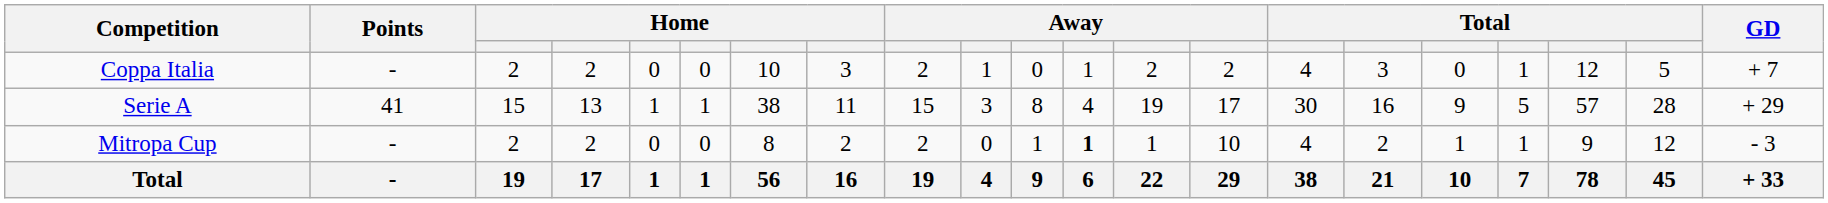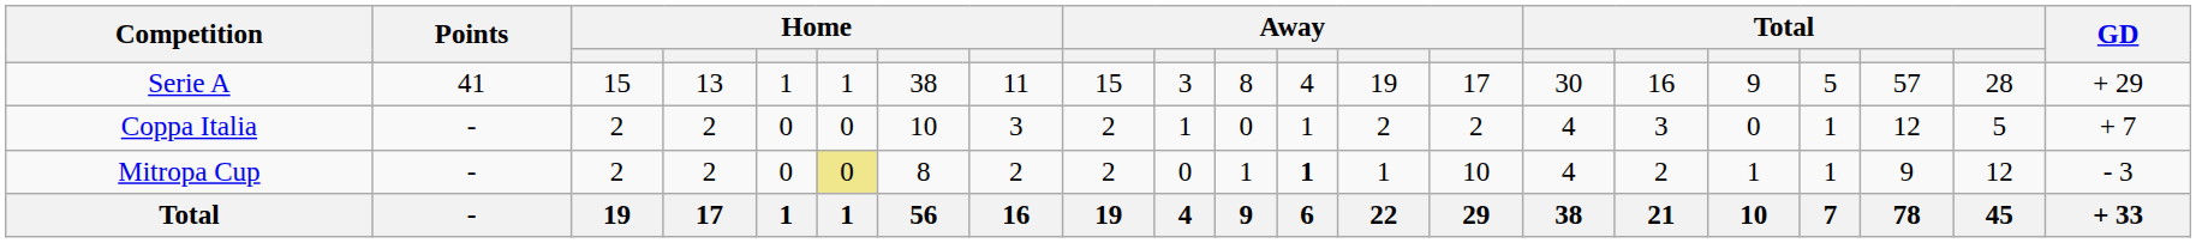 <table class="wikitable" style="width:100%;margin:auto;clear:both;text-align:center;">
 <tr>
 <th rowspan="2">Competition</th>
 <th rowspan="2">Points</th>
 <th colspan="6">Home</th>
 <th colspan="6">Away</th>
 <th colspan="6">Total</th>
 <th rowspan="2"><a href='#'>GD</a></th>
 </tr>
 <tr>
 <th></th>
 <th></th>
 <th></th>
 <th></th>
 <th></th>
 <th></th>
 <th></th>
 <th></th>
 <th></th>
 <th></th>
 <th></th>
 <th></th>
 <th></th>
 <th></th>
 <th></th>
 <th></th>
 <th></th>
 <th></th>
 </tr>
 <tr>
+<td><a href='#'>Serie A</a></td>
+<td>41</td>
+<td>15</td>
+<td>13</td>
+<td>1</td>
+<td>1</td>
+<td>38</td>
+<td>11</td>
+<td>15</td>
+<td>3</td>
+<td>8</td>
+<td>4</td>
+<td>19</td>
+<td>17</td>
+<td>30</td>
+<td>16</td>
+<td>9</td>
+<td>5</td>
+<td>57</td>
+<td>28</td>
+<td>+ 29</td>
+</tr>
+<tr>
 <td><a href='#'>Coppa Italia</a></td>
 <td>-</td>
 <td>2</td>
 <td>2</td>
 <td>0</td>
 <td>0</td>
 <td>10</td>
 <td>3</td>
 <td>2</td>
 <td>1</td>
 <td>0</td>
 <td>1</td>
 <td>2</td>
 <td>2</td>
 <td>4</td>
 <td>3</td>
 <td>0</td>
 <td>1</td>
 <td>12</td>
 <td>5</td>
 <td>+ 7</td>
 </tr>
 <tr>
-<td><a href='#'>Serie A</a></td>
-<td>41</td>
-<td>15</td>
-<td>13</td>
-<td>1</td>
-<td>1</td>
-<td>38</td>
-<td>11</td>
-<td>15</td>
-<td>3</td>
-<td>8</td>
-<td>4</td>
-<td>19</td>
-<td>17</td>
-<td>30</td>
-<td>16</td>
-<td>9</td>
-<td>5</td>
-<td>57</td>
-<td>28</td>
-<td>+ 29</td>
-</tr>
-<tr>
 <td><a href='#'>Mitropa Cup</a></td>
 <td>-</td>
 <td>2</td>
 <td>2</td>
 <td>0</td>
-<td>0</td>
+<td style="background: khaki;">0</td>
 <td>8</td>
 <td>2</td>
 <td>2</td>
 <td>0</td>
 <td>1</td>
 <td><strong>1</strong></td>
 <td>1</td>
 <td>10</td>
 <td>4</td>
 <td>2</td>
 <td>1</td>
 <td>1</td>
 <td>9</td>
 <td>12</td>
 <td>- 3</td>
 </tr>
 <tr>
 <th>Total</th>
 <th>-</th>
 <th>19</th>
 <th>17</th>
 <th>1</th>
 <th>1</th>
 <th>56</th>
 <th>16</th>
 <th>19</th>
 <th>4</th>
 <th>9</th>
 <th>6</th>
 <th>22</th>
 <th>29</th>
 <th>38</th>
 <th>21</th>
 <th>10</th>
 <th>7</th>
 <th>78</th>
 <th>45</th>
 <th>+ 33</th>
 </tr>
 </table>
